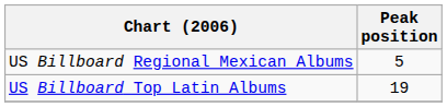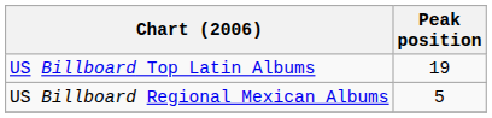 <table class="wikitable">
 <tr>
 <th align="left">Chart (2006)</th>
 <th align="left">Peak<br>position</th>
 </tr>
 <tr>
+<td align="left"><a href='#'>US</a> <a href='#'><em>Billboard</em> Top Latin Albums</a></td>
+<td align="center">19</td>
+</tr>
+<tr>
 <td align="left">US <em>Billboard</em> <a href='#'>Regional Mexican Albums</a></td>
 <td align="center">5</td>
 </tr>
 <tr>
-<td align="left"><a href='#'>US</a> <a href='#'><em>Billboard</em> Top Latin Albums</a></td>
-<td align="center">19</td>
-</tr>
-<tr>
 </tr>
 </table>
